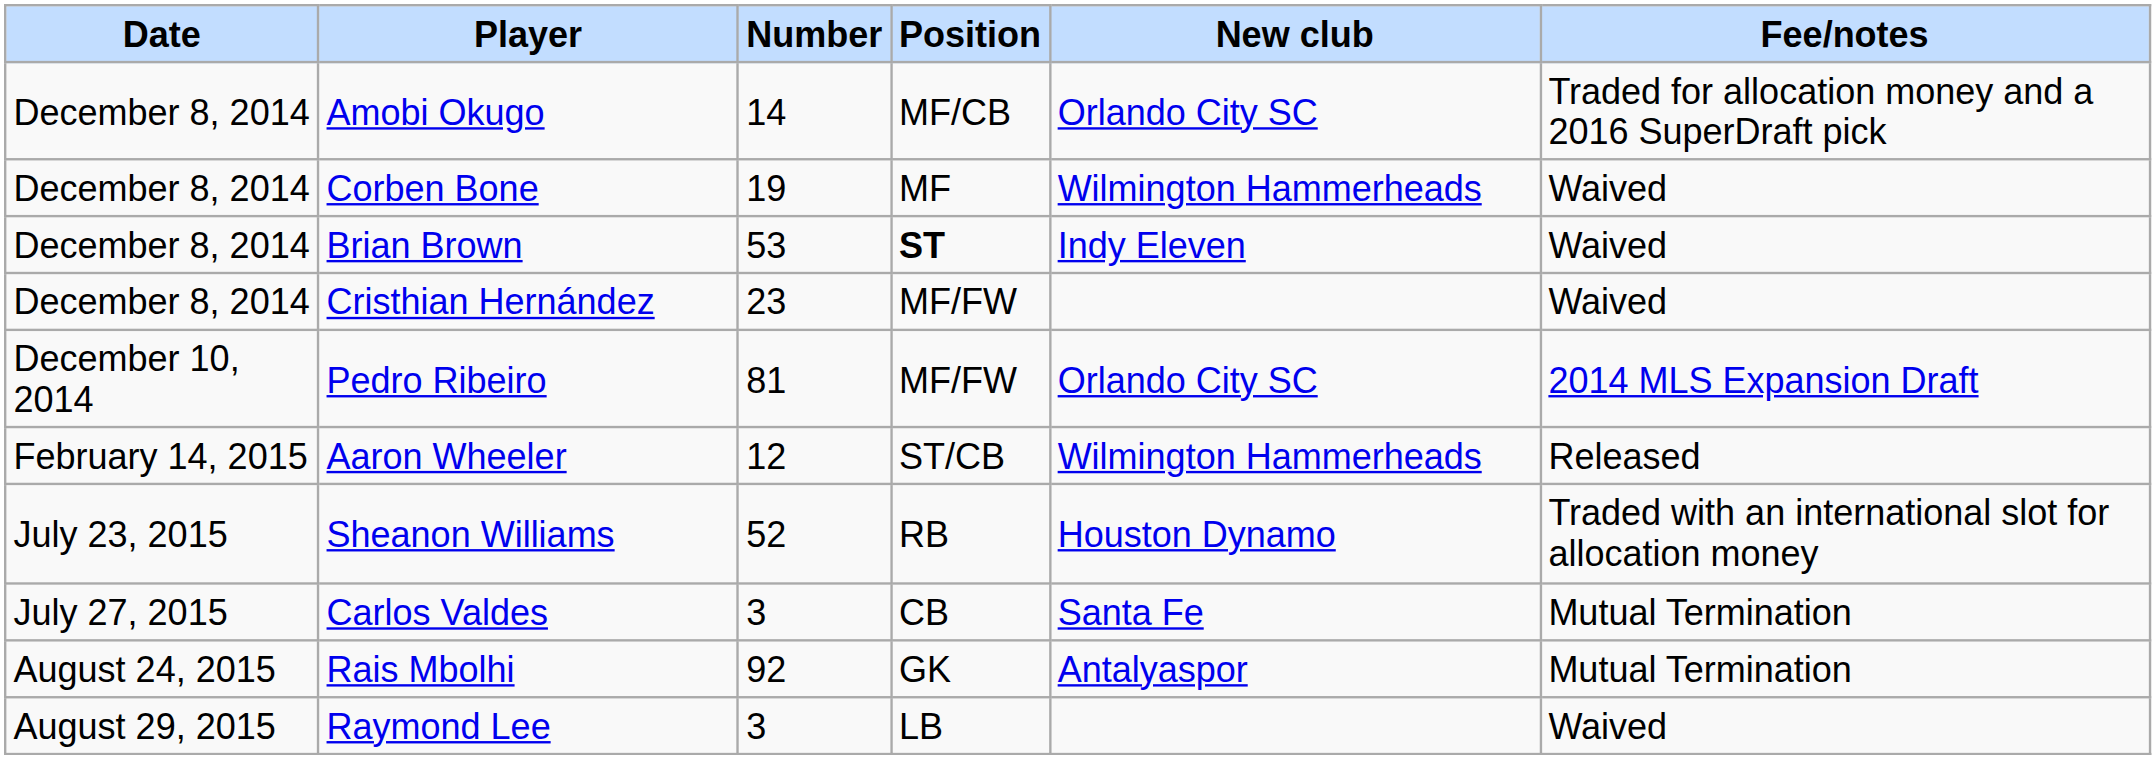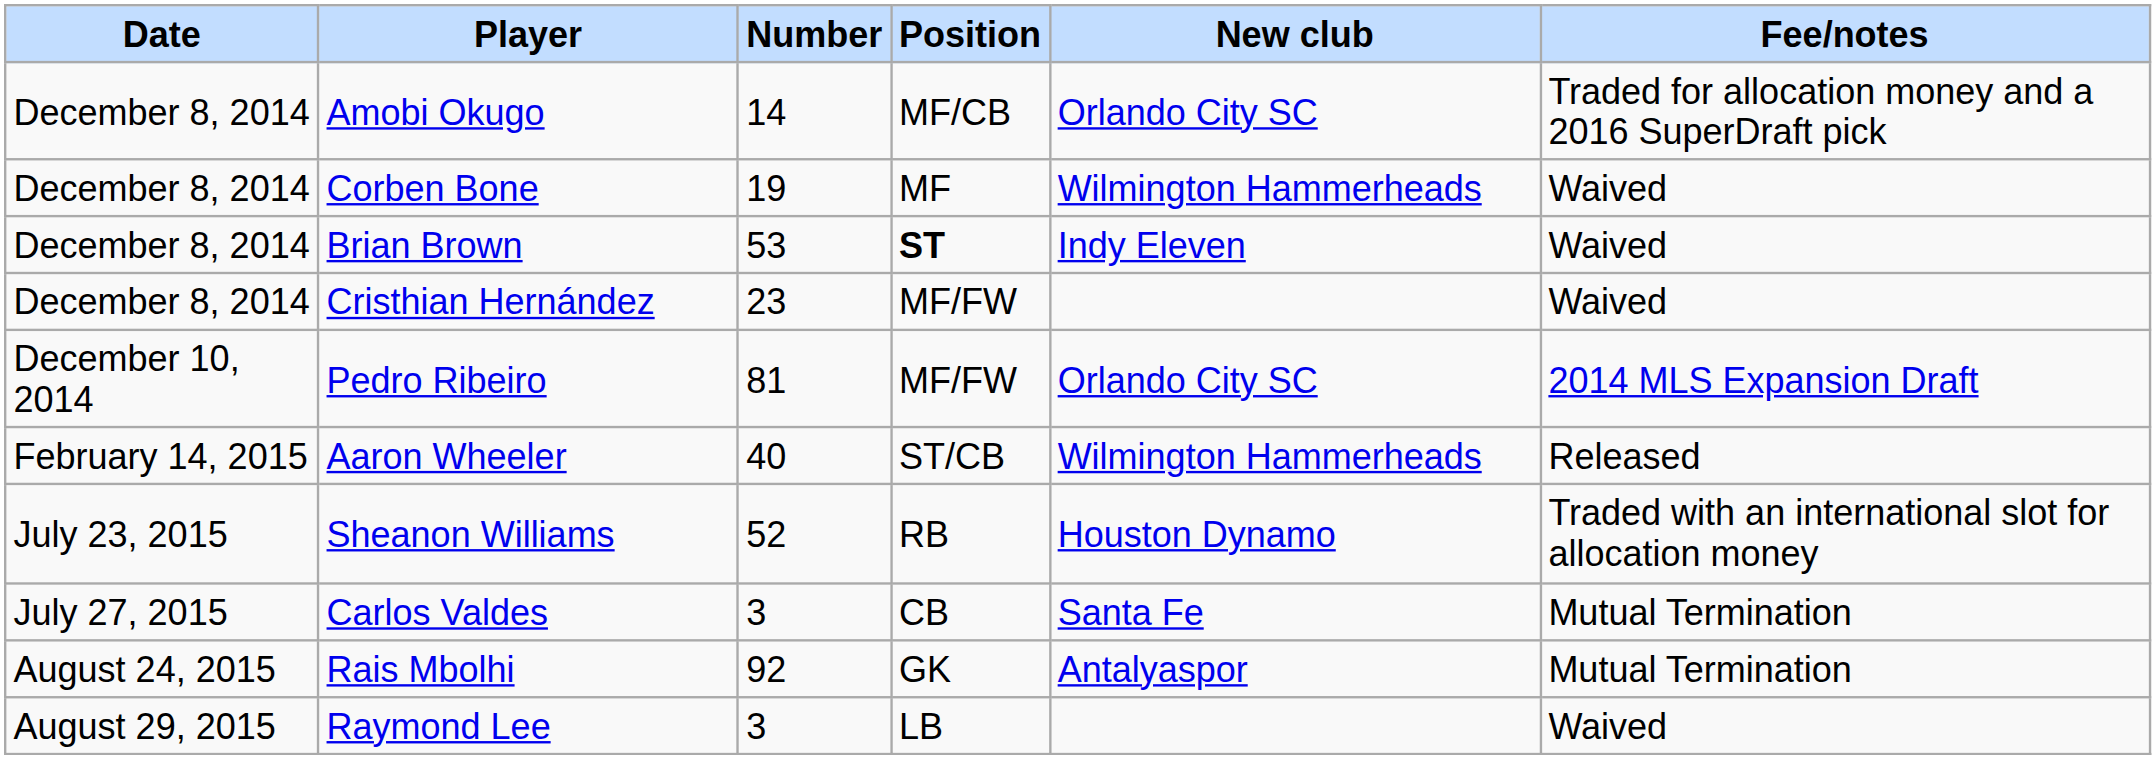 <table class="wikitable" style="text-align:left; font-size:95%;">
 <tr>
 <th style="background:#c2ddff; width:125px;">Date</th>
 <th style="background:#c2ddff; width:170px;">Player</th>
 <th style="background:#c2ddff; width:50px;">Number</th>
 <th style="background:#c2ddff; width:50px;">Position</th>
 <th style="background:#c2ddff; width:200px;">New club</th>
 <th style="background:#c2ddff; width:250px;">Fee/notes</th>
 </tr>
 <tr>
 <td>December 8, 2014</td>
 <td> <a href='#'>Amobi Okugo</a></td>
 <td>14</td>
 <td>MF/CB</td>
 <td> <a href='#'>Orlando City SC</a></td>
 <td>Traded for allocation money and a 2016 SuperDraft pick</td>
 </tr>
 <tr>
 <td>December 8, 2014</td>
 <td> <a href='#'>Corben Bone</a></td>
 <td>19</td>
 <td>MF</td>
 <td> <a href='#'>Wilmington Hammerheads</a></td>
 <td>Waived</td>
 </tr>
 <tr>
 <td>December 8, 2014</td>
 <td> <a href='#'>Brian Brown</a></td>
 <td>53</td>
 <td><strong>ST</strong></td>
 <td> <a href='#'>Indy Eleven</a></td>
 <td>Waived</td>
 </tr>
 <tr>
 <td>December 8, 2014</td>
 <td> <a href='#'>Cristhian Hernández</a></td>
 <td>23</td>
 <td>MF/FW</td>
 <td></td>
 <td>Waived</td>
 </tr>
 <tr>
 <td>December 10, 2014</td>
 <td> <a href='#'>Pedro Ribeiro</a></td>
 <td>81</td>
 <td>MF/FW</td>
 <td> <a href='#'>Orlando City SC</a></td>
 <td><a href='#'>2014 MLS Expansion Draft</a></td>
 </tr>
 <tr>
 <td>February 14, 2015</td>
 <td> <a href='#'>Aaron Wheeler</a></td>
-<td>12</td>
+<td>40</td>
 <td>ST/CB</td>
 <td> <a href='#'>Wilmington Hammerheads</a></td>
 <td>Released</td>
 </tr>
 <tr>
 <td>July 23, 2015</td>
 <td> <a href='#'>Sheanon Williams</a></td>
 <td>52</td>
 <td>RB</td>
 <td> <a href='#'>Houston Dynamo</a></td>
 <td>Traded with an international slot for allocation money</td>
 </tr>
 <tr>
 <td>July 27, 2015</td>
 <td> <a href='#'>Carlos Valdes</a></td>
 <td>3</td>
 <td>CB</td>
 <td> <a href='#'>Santa Fe</a></td>
 <td>Mutual Termination</td>
 </tr>
 <tr>
 <td>August 24, 2015</td>
 <td> <a href='#'>Rais Mbolhi</a></td>
 <td>92</td>
 <td>GK</td>
 <td> <a href='#'>Antalyaspor</a></td>
 <td>Mutual Termination</td>
 </tr>
 <tr>
 <td>August 29, 2015</td>
 <td> <a href='#'>Raymond Lee</a></td>
 <td>3</td>
 <td>LB</td>
 <td></td>
 <td>Waived</td>
 </tr>
 <tr>
 </tr>
 </table>
